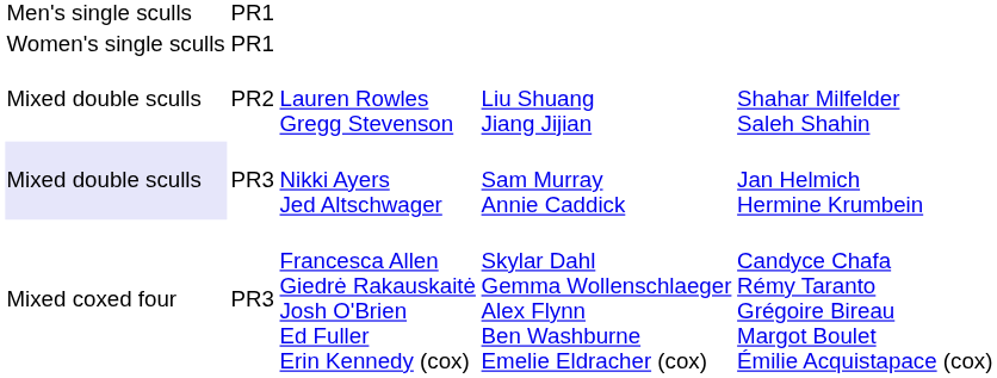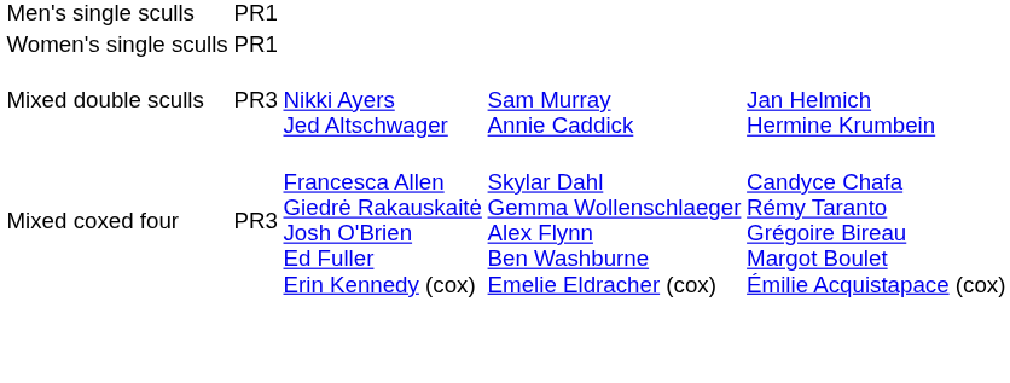 <table>
 <tr>
 <td>Men's single sculls<br></td>
 <td>PR1</td>
 <td></td>
 <td></td>
 <td></td>
 </tr>
 <tr>
 <td nowrap>Women's single sculls<br></td>
 <td>PR1</td>
 <td></td>
 <td></td>
 <td></td>
 </tr>
 <tr>
 <td>Mixed double sculls<br></td>
-<td>PR2</td>
-<td><br><a href='#'>Lauren Rowles</a><br><a href='#'>Gregg Stevenson</a></td>
-<td><br><a href='#'>Liu Shuang</a><br><a href='#'>Jiang Jijian</a></td>
-<td><br><a href='#'>Shahar Milfelder</a><br><a href='#'>Saleh Shahin</a></td>
-</tr>
-<tr>
-<td style="background: lavender;">Mixed double sculls<br></td>
 <td>PR3</td>
 <td><br><a href='#'>Nikki Ayers</a><br><a href='#'>Jed Altschwager</a></td>
 <td><br><a href='#'>Sam Murray</a><br><a href='#'>Annie Caddick</a></td>
 <td><br><a href='#'>Jan Helmich</a><br><a href='#'>Hermine Krumbein</a></td>
 </tr>
 <tr>
 <td>Mixed coxed four<br></td>
 <td>PR3</td>
 <td><br><a href='#'>Francesca Allen</a><br><a href='#'>Giedrė Rakauskaitė</a><br><a href='#'>Josh O'Brien</a><br><a href='#'>Ed Fuller</a><br><a href='#'>Erin Kennedy</a> (cox)</td>
 <td><br><a href='#'>Skylar Dahl</a><br><a href='#'>Gemma Wollenschlaeger</a><br><a href='#'>Alex Flynn</a><br><a href='#'>Ben Washburne</a><br><a href='#'>Emelie Eldracher</a> (cox)</td>
 <td><br><a href='#'>Candyce Chafa</a><br><a href='#'>Rémy Taranto</a><br><a href='#'>Grégoire Bireau</a><br><a href='#'>Margot Boulet</a><br><a href='#'>Émilie Acquistapace</a> (cox)</td>
 </tr>
 </table>
